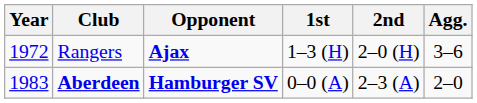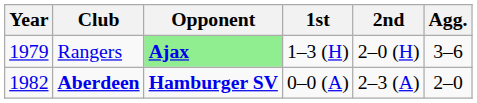 <table class="sortable plainrowheaders wikitable">
 <tr>
 <th>Year</th>
 <th>Club</th>
 <th>Opponent</th>
 <th>1st</th>
 <th>2nd</th>
 <th>Agg.</th>
 </tr>
 <tr>
-<td align=center><a href='#'>1972</a></td>
+<td align=center><a href='#'>1979</a></td>
 <td> <a href='#'>Rangers</a></td>
-<td> <strong><a href='#'>Ajax</a></strong></td>
+<td style="background: lightgreen;"> <strong><a href='#'>Ajax</a></strong></td>
 <td align=center>1–3 (<a href='#'>H</a>)</td>
 <td align=center>2–0 (<a href='#'>H</a>)</td>
 <td align=center>3–6</td>
 </tr>
 <tr>
-<td align=center><a href='#'>1983</a></td>
+<td align=center><a href='#'>1982</a></td>
 <td> <strong><a href='#'>Aberdeen</a></strong></td>
 <td><strong> <a href='#'>Hamburger SV</a></strong></td>
 <td align=center>0–0 (<a href='#'>A</a>)</td>
 <td align=center>2–3 (<a href='#'>A</a>)</td>
 <td align=center>2–0</td>
 </tr>
 </table>
